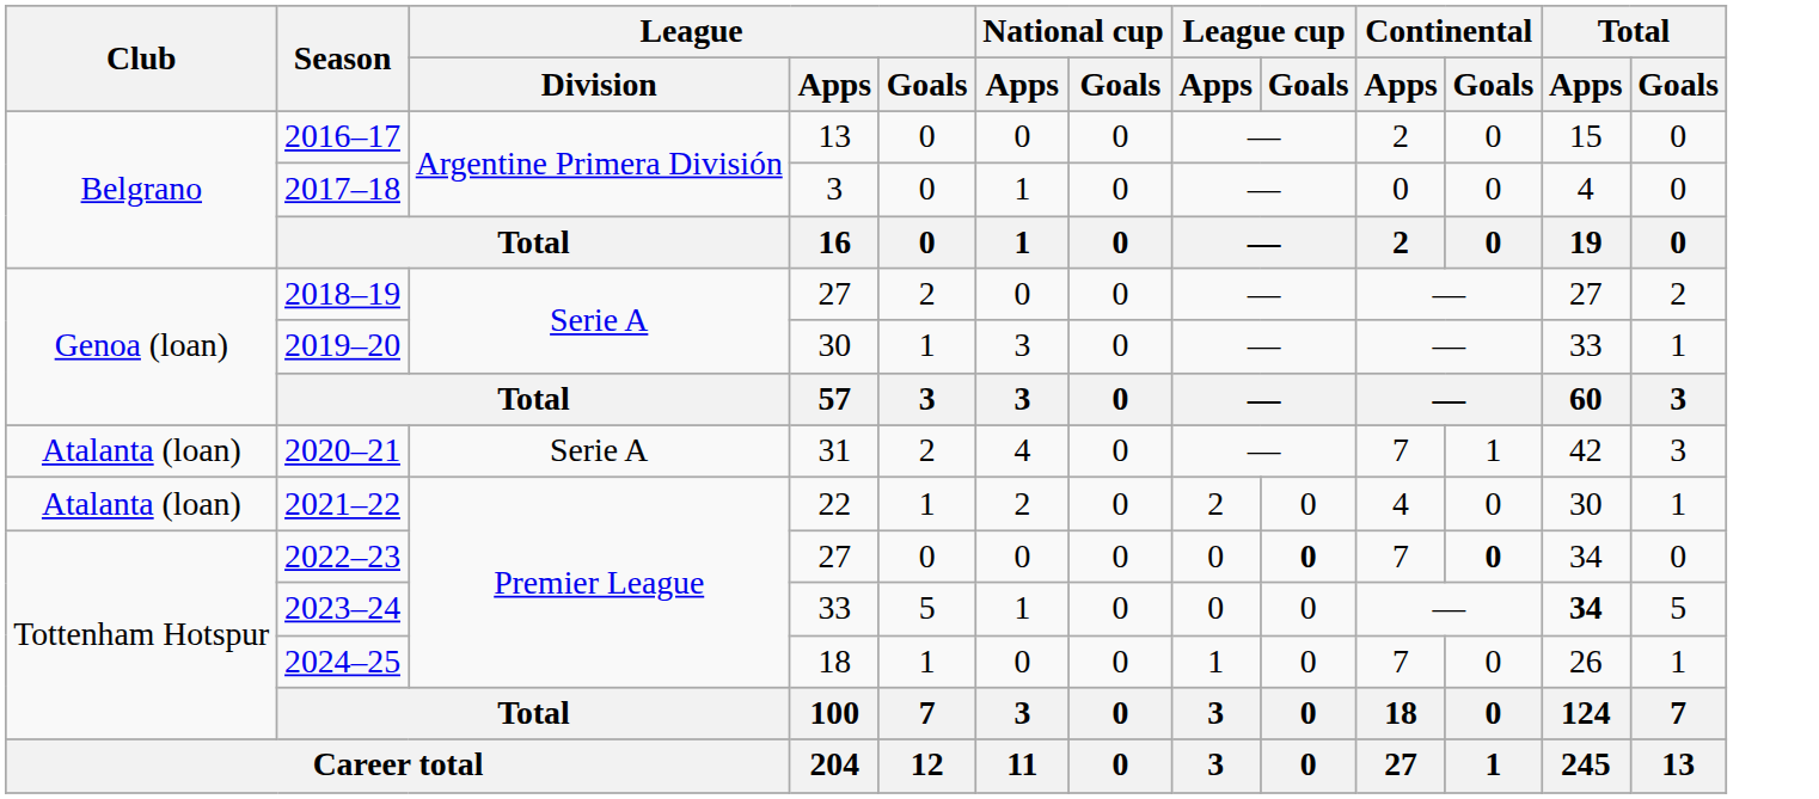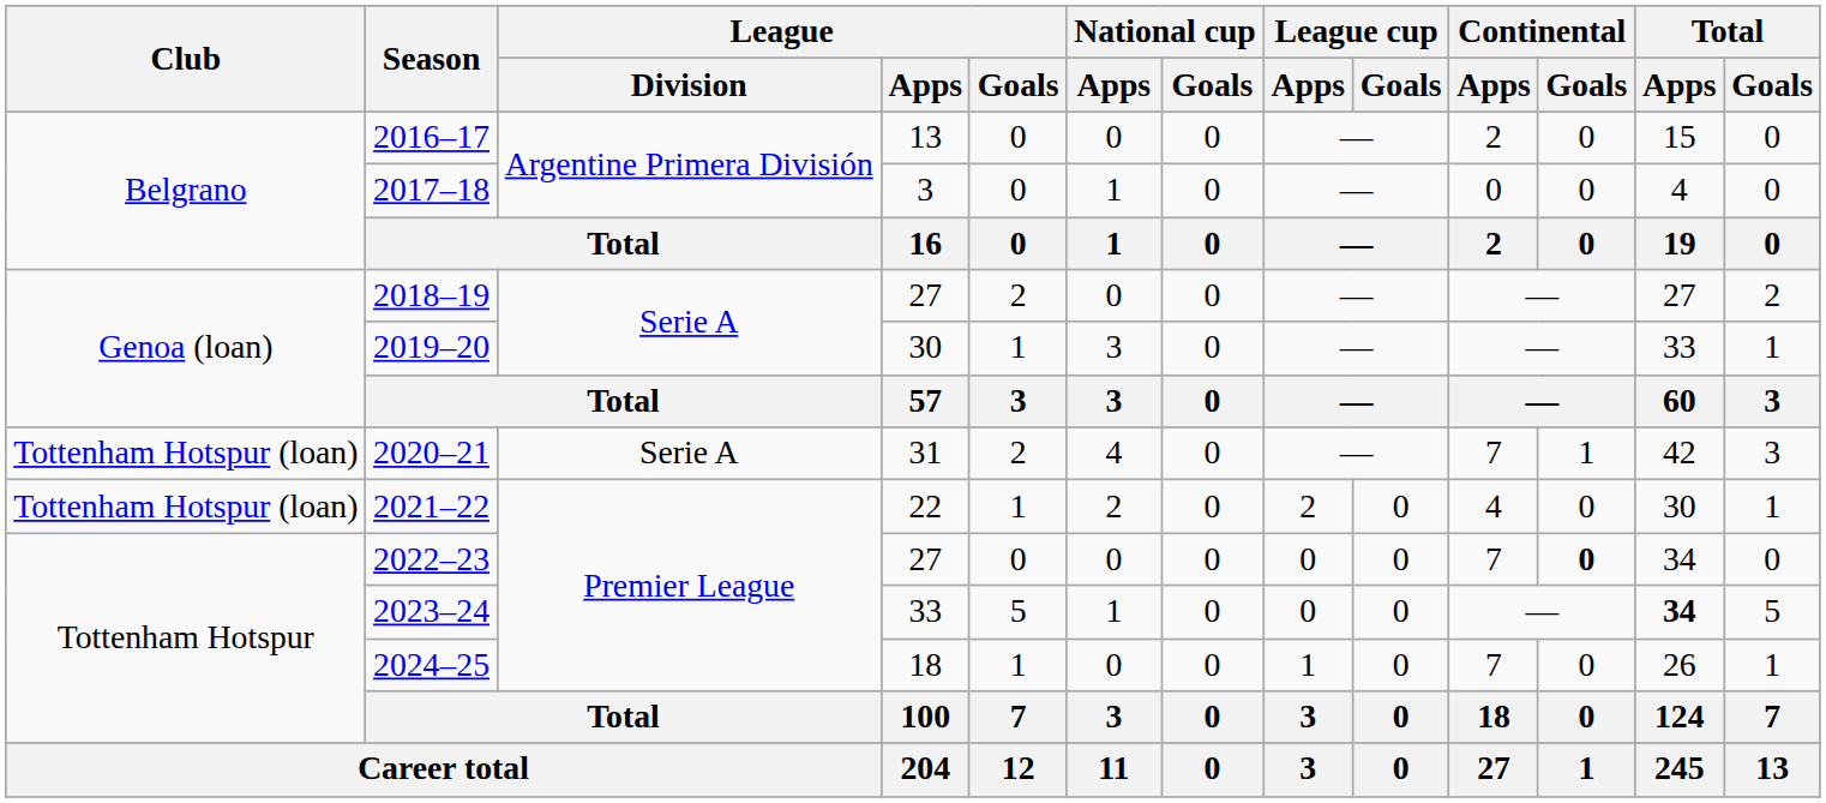 <table class="wikitable" style="text-align:center">
 <tr>
 <th rowspan="2">Club</th>
 <th rowspan="2">Season</th>
 <th colspan="3">League</th>
 <th colspan="2">National cup</th>
 <th colspan="2">League cup</th>
 <th colspan="2">Continental</th>
 <th colspan="2">Total</th>
 </tr>
 <tr>
 <th>Division</th>
 <th>Apps</th>
 <th>Goals</th>
 <th>Apps</th>
 <th>Goals</th>
 <th>Apps</th>
 <th>Goals</th>
 <th>Apps</th>
 <th>Goals</th>
 <th>Apps</th>
 <th>Goals</th>
 </tr>
 <tr>
 <td rowspan="3"><a href='#'>Belgrano</a></td>
 <td><a href='#'>2016–17</a></td>
 <td rowspan="2"><a href='#'>Argentine Primera División</a></td>
 <td>13</td>
 <td>0</td>
 <td>0</td>
 <td>0</td>
 <td colspan="2">—</td>
 <td>2</td>
 <td>0</td>
 <td>15</td>
 <td>0</td>
 </tr>
 <tr>
 <td><a href='#'>2017–18</a></td>
 <td>3</td>
 <td>0</td>
 <td>1</td>
 <td>0</td>
 <td colspan="2">—</td>
 <td>0</td>
 <td>0</td>
 <td>4</td>
 <td>0</td>
 </tr>
 <tr>
 <th colspan="2">Total</th>
 <th>16</th>
 <th>0</th>
 <th>1</th>
 <th>0</th>
 <th colspan="2">—</th>
 <th>2</th>
 <th>0</th>
 <th>19</th>
 <th>0</th>
 </tr>
 <tr>
 <td rowspan="3"><a href='#'>Genoa</a> (loan)</td>
 <td><a href='#'>2018–19</a></td>
 <td rowspan="2"><a href='#'>Serie A</a></td>
 <td>27</td>
 <td>2</td>
 <td>0</td>
 <td>0</td>
 <td colspan="2">—</td>
 <td colspan="2">—</td>
 <td>27</td>
 <td>2</td>
 </tr>
 <tr>
 <td><a href='#'>2019–20</a></td>
 <td>30</td>
 <td>1</td>
 <td>3</td>
 <td>0</td>
 <td colspan="2">—</td>
 <td colspan="2">—</td>
 <td>33</td>
 <td>1</td>
 </tr>
 <tr>
 <th colspan="2">Total</th>
 <th>57</th>
 <th>3</th>
 <th>3</th>
 <th>0</th>
 <th colspan="2">—</th>
 <th colspan="2">—</th>
 <th>60</th>
 <th>3</th>
 </tr>
 <tr>
-<td><a href='#'>Atalanta</a> (loan)</td>
+<td><a href='#'>Tottenham Hotspur</a> (loan)</td>
 <td><a href='#'>2020–21</a></td>
 <td>Serie A</td>
 <td>31</td>
 <td>2</td>
 <td>4</td>
 <td>0</td>
 <td colspan="2">—</td>
 <td>7</td>
 <td>1</td>
 <td>42</td>
 <td>3</td>
 </tr>
 <tr>
-<td><a href='#'>Atalanta</a> (loan)</td>
+<td><a href='#'>Tottenham Hotspur</a> (loan)</td>
 <td><a href='#'>2021–22</a></td>
 <td rowspan="4"><a href='#'>Premier League</a></td>
 <td>22</td>
 <td>1</td>
 <td>2</td>
 <td>0</td>
 <td>2</td>
 <td>0</td>
 <td>4</td>
 <td>0</td>
 <td>30</td>
 <td>1</td>
 </tr>
 <tr>
 <td rowspan="4">Tottenham Hotspur</td>
 <td><a href='#'>2022–23</a></td>
 <td>27</td>
 <td>0</td>
 <td>0</td>
 <td>0</td>
 <td>0</td>
-<td><strong>0</strong></td>
+<td>0</td>
 <td>7</td>
 <td><strong>0</strong></td>
 <td>34</td>
 <td>0</td>
 </tr>
 <tr>
 <td><a href='#'>2023–24</a></td>
 <td>33</td>
 <td>5</td>
 <td>1</td>
 <td>0</td>
 <td>0</td>
 <td>0</td>
 <td colspan="2">—</td>
 <td><strong>34</strong></td>
 <td>5</td>
 </tr>
 <tr>
 <td><a href='#'>2024–25</a></td>
 <td>18</td>
 <td>1</td>
 <td>0</td>
 <td>0</td>
 <td>1</td>
 <td>0</td>
 <td>7</td>
 <td>0</td>
 <td>26</td>
 <td>1</td>
 </tr>
 <tr>
 <th colspan="2">Total</th>
 <th>100</th>
 <th>7</th>
 <th>3</th>
 <th>0</th>
 <th>3</th>
 <th>0</th>
 <th>18</th>
 <th>0</th>
 <th>124</th>
 <th>7</th>
 </tr>
 <tr>
 <th colspan="3">Career total</th>
 <th>204</th>
 <th>12</th>
 <th>11</th>
 <th>0</th>
 <th>3</th>
 <th>0</th>
 <th>27</th>
 <th>1</th>
 <th>245</th>
 <th>13</th>
 </tr>
 </table>
